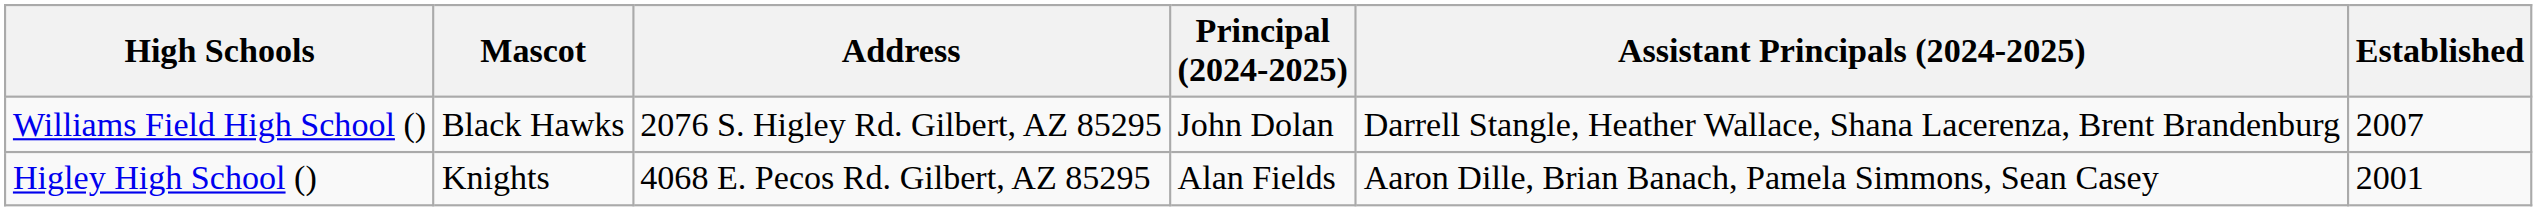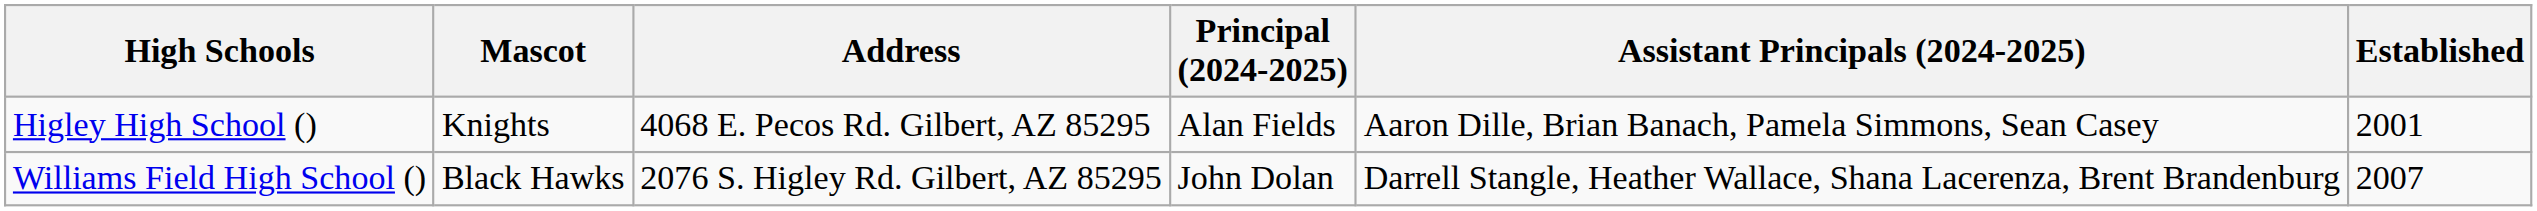 <table class="wikitable">
 <tr>
 <th>High Schools</th>
 <th>Mascot</th>
 <th>Address</th>
 <th>Principal <br> (2024-2025)</th>
 <th>Assistant Principals (2024-2025)</th>
 <th>Established</th>
 </tr>
 <tr>
+<td><a href='#'>Higley High School</a> ()</td>
+<td>Knights</td>
+<td>4068 E. Pecos Rd. Gilbert, AZ 85295</td>
+<td>Alan Fields</td>
+<td>Aaron Dille, Brian Banach, Pamela Simmons, Sean Casey</td>
+<td>2001</td>
+</tr>
+<tr>
 <td><a href='#'>Williams Field High School</a> ()</td>
 <td>Black Hawks</td>
 <td>2076 S. Higley Rd. Gilbert, AZ 85295</td>
 <td>John Dolan</td>
 <td>Darrell Stangle, Heather Wallace, Shana Lacerenza, Brent Brandenburg</td>
 <td>2007</td>
 </tr>
-<tr>
-<td><a href='#'>Higley High School</a> ()</td>
-<td>Knights</td>
-<td>4068 E. Pecos Rd. Gilbert, AZ 85295</td>
-<td>Alan Fields</td>
-<td>Aaron Dille, Brian Banach, Pamela Simmons, Sean Casey</td>
-<td>2001</td>
-</tr>
 </table>
